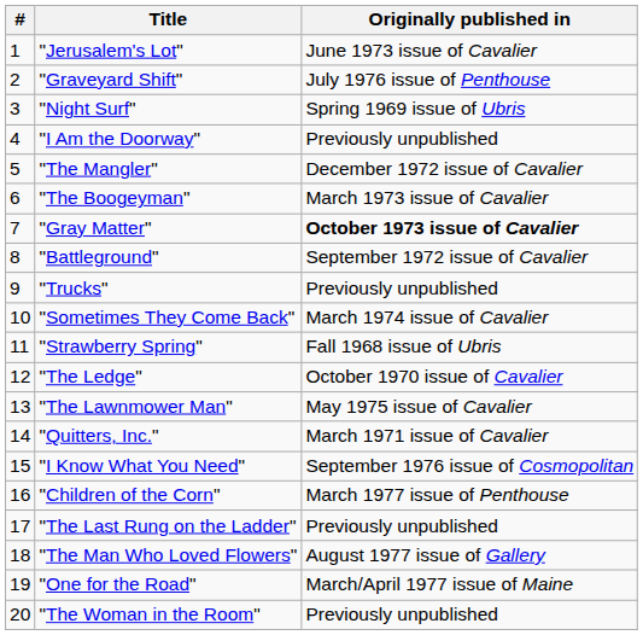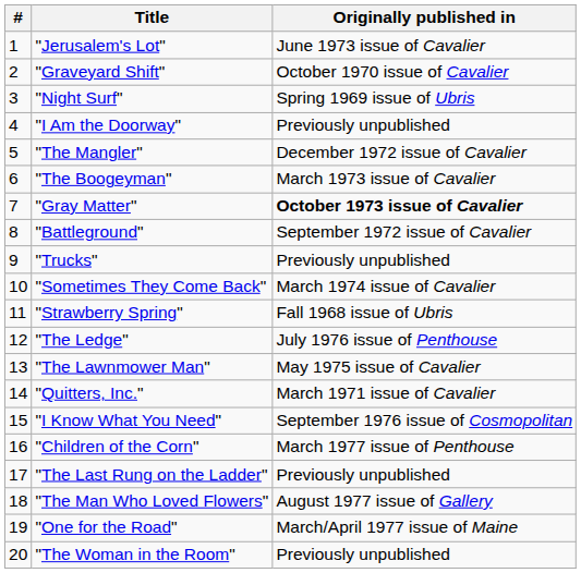 <table class="wikitable">
 <tr>
 <th>#</th>
 <th>Title</th>
 <th>Originally published in</th>
 </tr>
 <tr>
 <td>1</td>
 <td>"<a href='#'>Jerusalem's Lot</a>"</td>
 <td>June 1973 issue of <em>Cavalier</em></td>
 </tr>
 <tr>
 <td>2</td>
 <td>"<a href='#'>Graveyard Shift</a>"</td>
-<td>July 1976 issue of <em><a href='#'>Penthouse</a></em></td>
+<td>October 1970 issue of <em><a href='#'>Cavalier</a></em></td>
 </tr>
 <tr>
 <td>3</td>
 <td>"<a href='#'>Night Surf</a>"</td>
 <td>Spring 1969 issue of <em><a href='#'>Ubris</a></em></td>
 </tr>
 <tr>
 <td>4</td>
 <td>"<a href='#'>I Am the Doorway</a>"</td>
 <td>Previously unpublished</td>
 </tr>
 <tr>
 <td>5</td>
 <td>"<a href='#'>The Mangler</a>"</td>
 <td>December 1972 issue of <em>Cavalier</em></td>
 </tr>
 <tr>
 <td>6</td>
 <td>"<a href='#'>The Boogeyman</a>"</td>
 <td>March 1973 issue of <em>Cavalier</em></td>
 </tr>
 <tr>
 <td>7</td>
 <td>"<a href='#'>Gray Matter</a>"</td>
 <td><strong>October 1973 issue of <em>Cavalier</em></strong></td>
 </tr>
 <tr>
 <td>8</td>
 <td>"<a href='#'>Battleground</a>"</td>
 <td>September 1972 issue of <em>Cavalier</em></td>
 </tr>
 <tr>
 <td>9</td>
 <td>"<a href='#'>Trucks</a>"</td>
 <td>Previously unpublished</td>
 </tr>
 <tr>
 <td>10</td>
 <td>"<a href='#'>Sometimes They Come Back</a>"</td>
 <td>March 1974 issue of <em>Cavalier</em></td>
 </tr>
 <tr>
 <td>11</td>
 <td>"<a href='#'>Strawberry Spring</a>"</td>
 <td>Fall 1968 issue of <em>Ubris</em></td>
 </tr>
 <tr>
 <td>12</td>
 <td>"<a href='#'>The Ledge</a>"</td>
-<td>October 1970 issue of <em><a href='#'>Cavalier</a></em></td>
+<td>July 1976 issue of <em><a href='#'>Penthouse</a></em></td>
 </tr>
 <tr>
 <td>13</td>
 <td>"<a href='#'>The Lawnmower Man</a>"</td>
 <td>May 1975 issue of <em>Cavalier</em></td>
 </tr>
 <tr>
 <td>14</td>
 <td>"<a href='#'>Quitters, Inc.</a>"</td>
 <td>March 1971 issue of <em>Cavalier</em></td>
 </tr>
 <tr>
 <td>15</td>
 <td>"<a href='#'>I Know What You Need</a>"</td>
 <td>September 1976 issue of <em><a href='#'>Cosmopolitan</a></em></td>
 </tr>
 <tr>
 <td>16</td>
 <td>"<a href='#'>Children of the Corn</a>"</td>
 <td>March 1977 issue of <em>Penthouse</em></td>
 </tr>
 <tr>
 <td>17</td>
 <td>"<a href='#'>The Last Rung on the Ladder</a>"</td>
 <td>Previously unpublished</td>
 </tr>
 <tr>
 <td>18</td>
 <td>"<a href='#'>The Man Who Loved Flowers</a>"</td>
 <td>August 1977 issue of <em><a href='#'>Gallery</a></em></td>
 </tr>
 <tr>
 <td>19</td>
 <td>"<a href='#'>One for the Road</a>"</td>
 <td>March/April 1977 issue of <em>Maine</em></td>
 </tr>
 <tr>
 <td>20</td>
 <td>"<a href='#'>The Woman in the Room</a>"</td>
 <td>Previously unpublished</td>
 </tr>
 </table>
